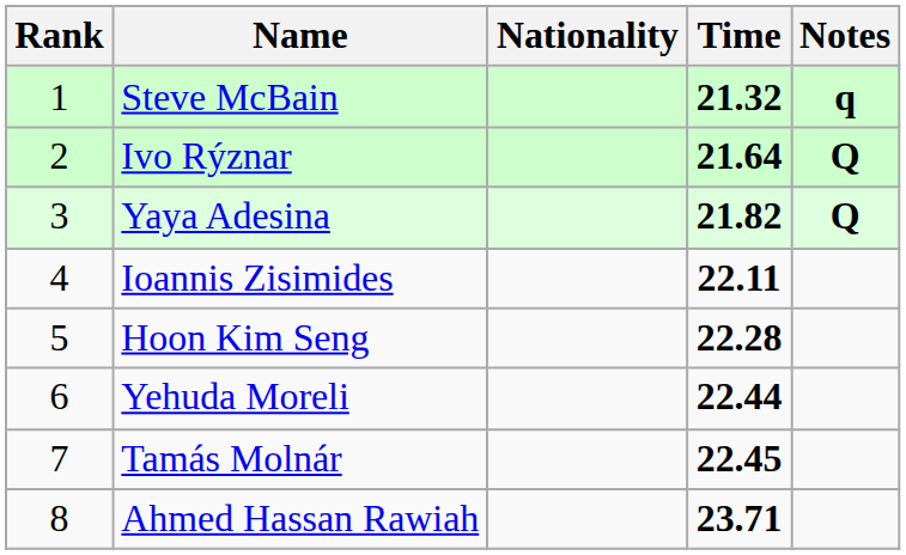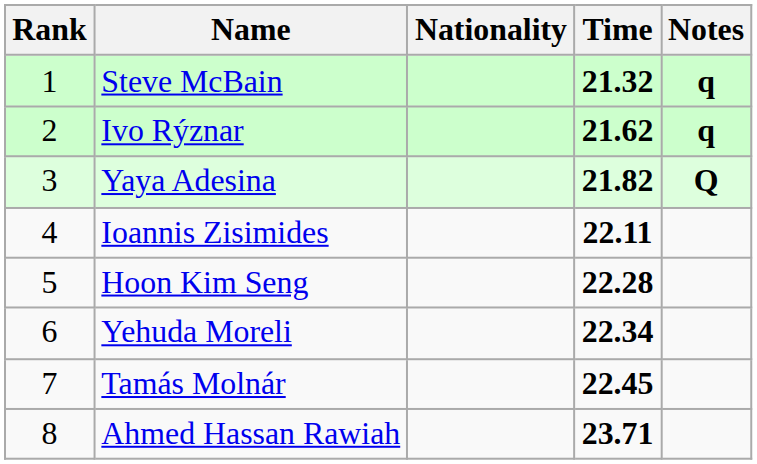 <table class="wikitable sortable" style="text-align:center">
 <tr>
 <th>Rank</th>
 <th>Name</th>
 <th>Nationality</th>
 <th>Time</th>
 <th>Notes</th>
 </tr>
 <tr bgcolor=ccffcc>
 <td>1</td>
 <td align=left><a href='#'>Steve McBain</a></td>
 <td align=left></td>
 <td><strong>21.32</strong></td>
 <td><strong>q</strong></td>
 </tr>
 <tr bgcolor=ccffcc>
 <td>2</td>
 <td align=left><a href='#'>Ivo Rýznar</a></td>
 <td align=left></td>
-<td><strong>21.64</strong></td>
-<td><strong>Q</strong></td>
+<td><strong>21.62</strong></td>
+<td><strong>q</strong></td>
 </tr>
 <tr bgcolor=ddffdd>
 <td>3</td>
 <td align=left><a href='#'>Yaya Adesina</a></td>
 <td align=left></td>
 <td><strong>21.82</strong></td>
 <td><strong>Q</strong></td>
 </tr>
 <tr>
 <td>4</td>
 <td align=left><a href='#'>Ioannis Zisimides</a></td>
 <td align=left></td>
 <td><strong>22.11</strong></td>
 <td></td>
 </tr>
 <tr>
 <td>5</td>
 <td align=left><a href='#'>Hoon Kim Seng</a></td>
 <td align=left></td>
 <td><strong>22.28</strong></td>
 <td></td>
 </tr>
 <tr>
 <td>6</td>
 <td align=left><a href='#'>Yehuda Moreli</a></td>
 <td align=left></td>
-<td><strong>22.44</strong></td>
+<td><strong>22.34</strong></td>
 <td></td>
 </tr>
 <tr>
 <td>7</td>
 <td align=left><a href='#'>Tamás Molnár</a></td>
 <td align=left></td>
 <td><strong>22.45</strong></td>
 <td></td>
 </tr>
 <tr>
 <td>8</td>
 <td align=left><a href='#'>Ahmed Hassan Rawiah</a></td>
 <td align=left></td>
 <td><strong>23.71</strong></td>
 <td></td>
 </tr>
 </table>
